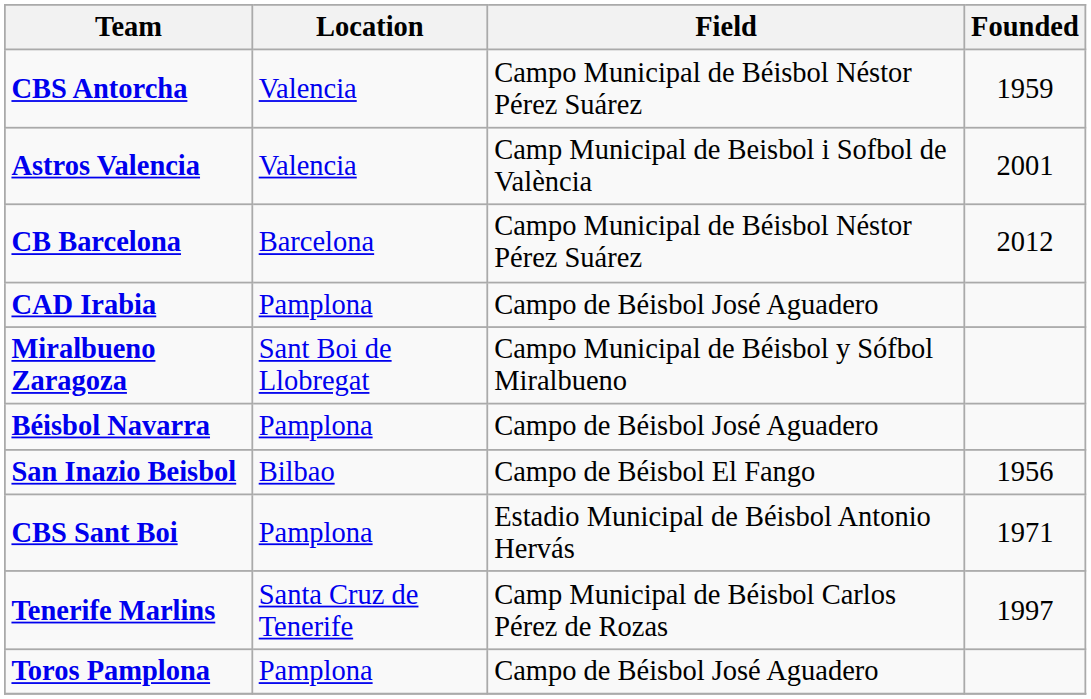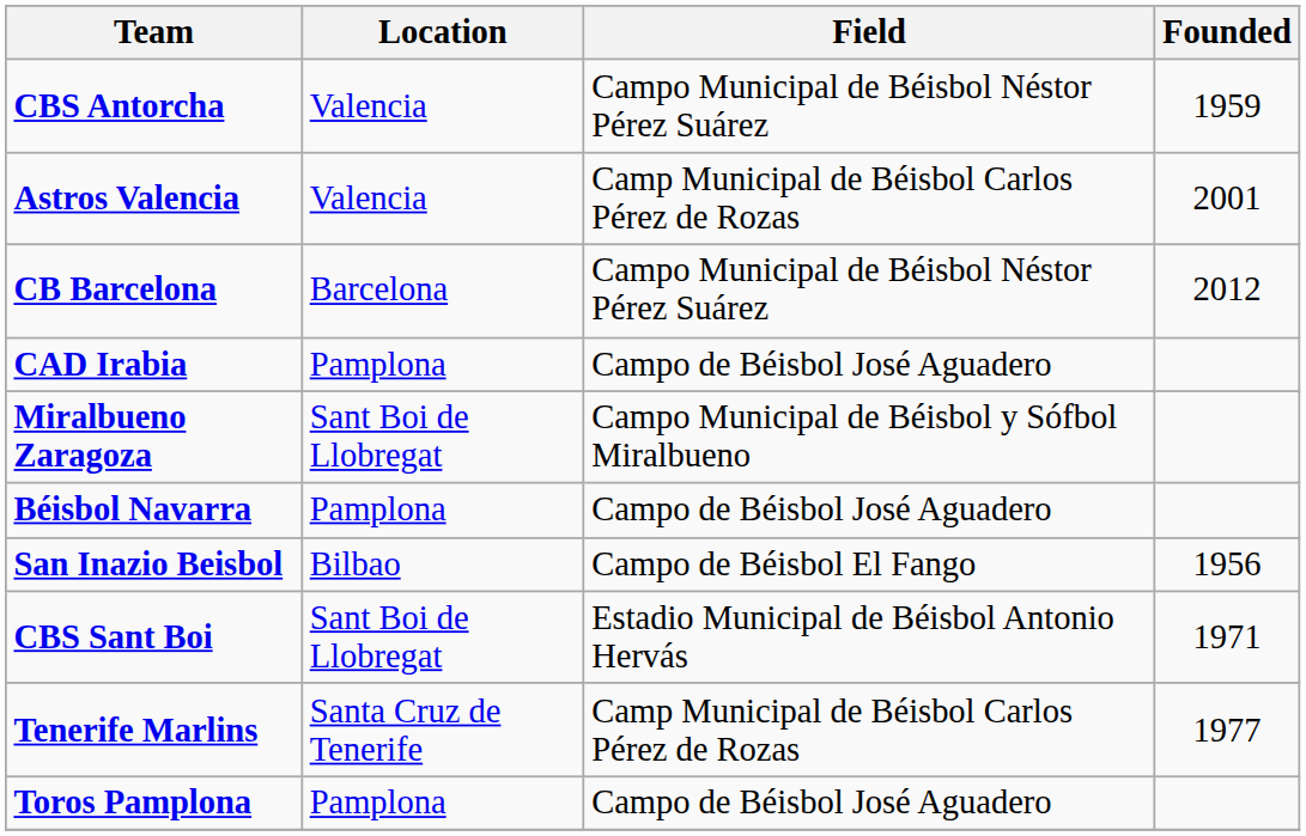 <table class="wikitable">
 <tr>
 <th>Team</th>
 <th>Location</th>
 <th>Field</th>
 <th>Founded</th>
 </tr>
 <tr>
 <td><strong><a href='#'>CBS Antorcha</a></strong></td>
 <td> <a href='#'>Valencia</a></td>
 <td>Campo Municipal de Béisbol Néstor Pérez Suárez</td>
 <td align=center>1959</td>
 </tr>
 <tr>
 <td><strong><a href='#'>Astros Valencia</a></strong></td>
 <td> <a href='#'>Valencia</a></td>
-<td>Camp Municipal de Beisbol i Sofbol de València</td>
+<td>Camp Municipal de Béisbol Carlos Pérez de Rozas</td>
 <td align=center>2001</td>
 </tr>
 <tr>
 <td><strong><a href='#'>CB Barcelona</a></strong></td>
 <td> <a href='#'>Barcelona</a></td>
 <td>Campo Municipal de Béisbol Néstor Pérez Suárez</td>
 <td align=center>2012</td>
 </tr>
 <tr>
 <td><strong><a href='#'>CAD Irabia</a></strong></td>
 <td> <a href='#'>Pamplona</a></td>
 <td>Campo de Béisbol José Aguadero</td>
 <td align=center></td>
 </tr>
 <tr>
 <td><strong><a href='#'>Miralbueno Zaragoza</a></strong></td>
 <td> <a href='#'>Sant Boi de Llobregat</a></td>
 <td>Campo Municipal de Béisbol y Sófbol Miralbueno</td>
 <td align=center></td>
 </tr>
 <tr>
 <td><strong><a href='#'>Béisbol Navarra</a></strong></td>
 <td> <a href='#'>Pamplona</a></td>
 <td>Campo de Béisbol José Aguadero</td>
 <td align=center></td>
 </tr>
 <tr>
 <td><strong><a href='#'>San Inazio Beisbol</a></strong></td>
 <td> <a href='#'>Bilbao</a></td>
 <td>Campo de Béisbol El Fango</td>
 <td align=center>1956</td>
 </tr>
 <tr>
 <td><strong><a href='#'>CBS Sant Boi</a></strong></td>
-<td> <a href='#'>Pamplona</a></td>
+<td> <a href='#'>Sant Boi de Llobregat</a></td>
 <td>Estadio Municipal de Béisbol Antonio Hervás</td>
 <td align=center>1971</td>
 </tr>
 <tr>
 <td><strong><a href='#'>Tenerife Marlins</a></strong></td>
 <td> <a href='#'>Santa Cruz de Tenerife</a></td>
 <td>Camp Municipal de Béisbol Carlos Pérez de Rozas</td>
-<td align=center>1997</td>
+<td align=center>1977</td>
 </tr>
 <tr>
 <td><strong><a href='#'>Toros Pamplona</a></strong></td>
 <td> <a href='#'>Pamplona</a></td>
 <td>Campo de Béisbol José Aguadero</td>
 <td align=center></td>
 </tr>
 <tr>
 </tr>
 </table>
